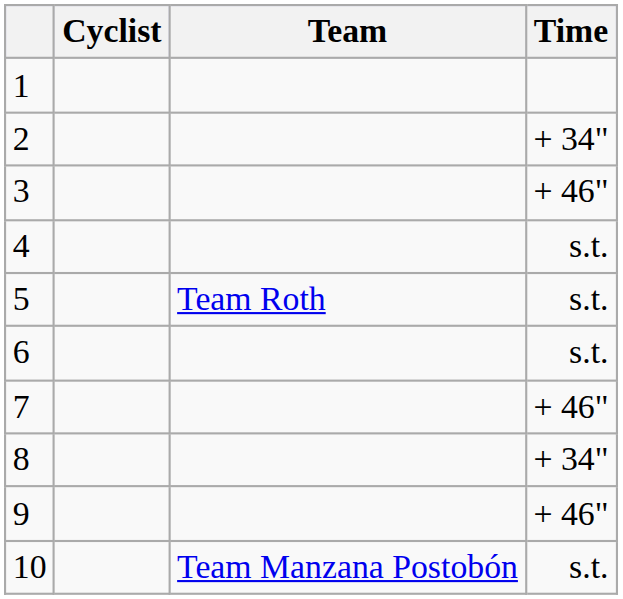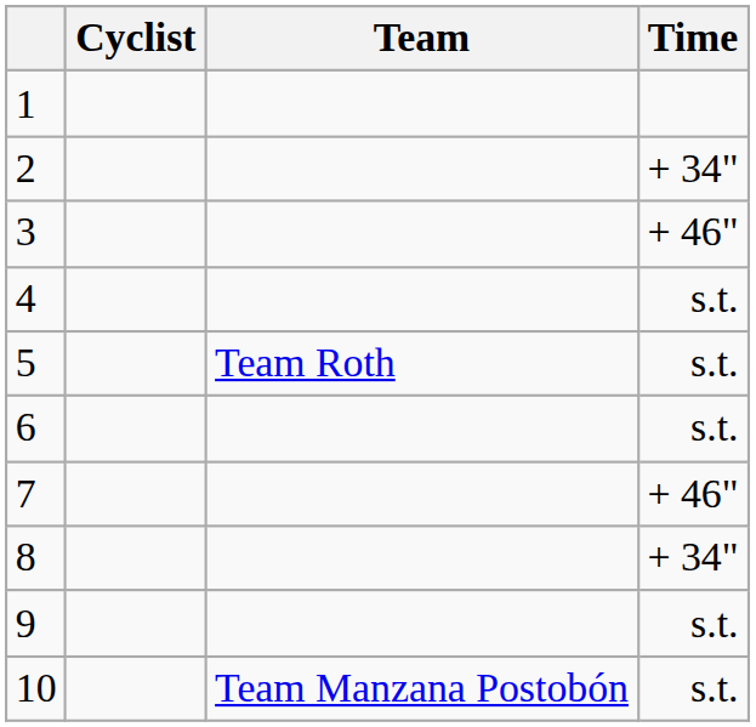 <table class="wikitable">
 <tr style="background:#ccccff;">
 <th></th>
 <th>Cyclist</th>
 <th>Team</th>
 <th>Time</th>
 </tr>
 <tr>
 <td>1</td>
 <td></td>
 <td></td>
 <td align="right"></td>
 </tr>
 <tr>
 <td>2</td>
 <td></td>
 <td></td>
 <td align="right">+ 34"</td>
 </tr>
 <tr>
 <td>3</td>
 <td></td>
 <td></td>
 <td align="right">+ 46"</td>
 </tr>
 <tr>
 <td>4</td>
 <td></td>
 <td></td>
 <td align="right">s.t.</td>
 </tr>
 <tr>
 <td>5</td>
 <td></td>
 <td><a href='#'>Team Roth</a></td>
 <td align="right">s.t.</td>
 </tr>
 <tr>
 <td>6</td>
 <td></td>
 <td></td>
 <td align="right">s.t.</td>
 </tr>
 <tr>
 <td>7</td>
 <td></td>
 <td></td>
 <td align="right">+ 46"</td>
 </tr>
 <tr>
 <td>8</td>
 <td></td>
 <td></td>
 <td align="right">+ 34"</td>
 </tr>
 <tr>
 <td>9</td>
 <td></td>
 <td></td>
-<td align="right">+ 46"</td>
+<td align="right">s.t.</td>
 </tr>
 <tr>
 <td>10</td>
 <td></td>
 <td><a href='#'>Team Manzana Postobón</a></td>
 <td align="right">s.t.</td>
 </tr>
 </table>
